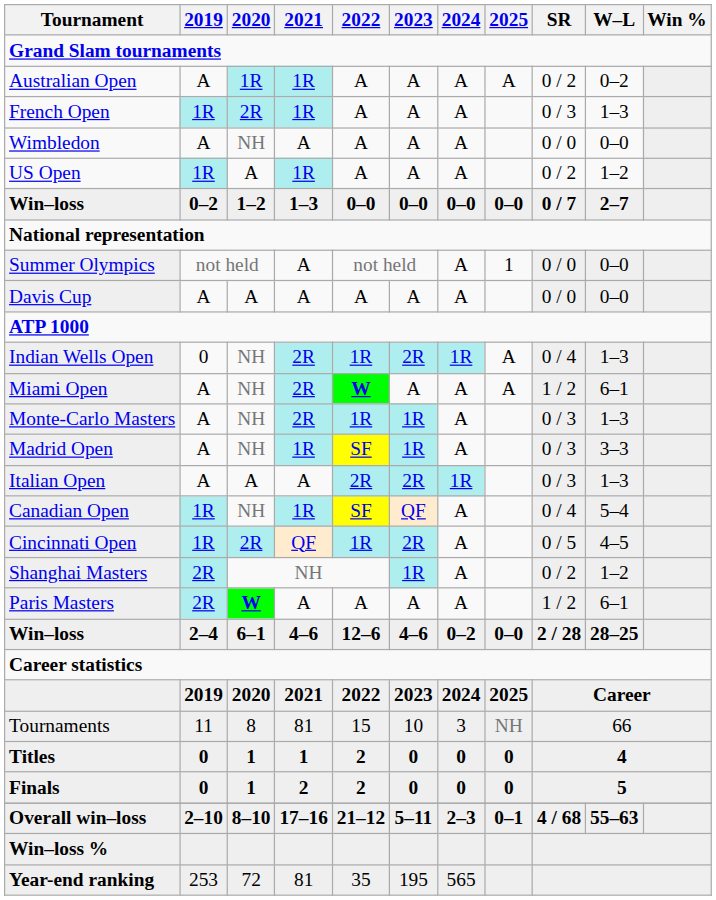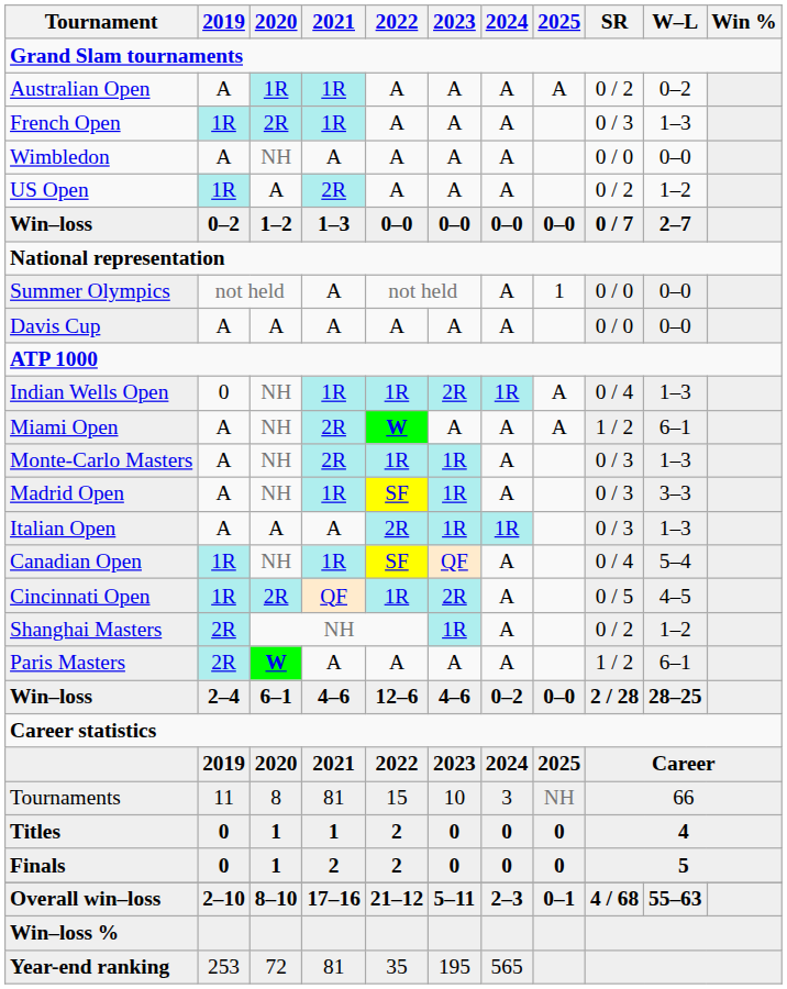 <table class=wikitable style=text-align:center>
 <tr>
 <th>Tournament</th>
 <th><a href='#'>2019</a></th>
 <th><a href='#'>2020</a></th>
 <th><a href='#'>2021</a></th>
 <th><a href='#'>2022</a></th>
 <th><a href='#'>2023</a></th>
 <th><a href='#'>2024</a></th>
 <th><a href='#'>2025</a></th>
 <th>SR</th>
 <th>W–L</th>
 <th>Win %</th>
 </tr>
 <tr>
 <td colspan=11 align=left><strong><a href='#'>Grand Slam tournaments</a></strong></td>
 </tr>
 <tr>
 <td align=left><a href='#'>Australian Open</a></td>
 <td>A</td>
 <td bgcolor=afeeee><a href='#'>1R</a></td>
 <td bgcolor=afeeee><a href='#'>1R</a></td>
 <td>A</td>
 <td>A</td>
 <td>A</td>
 <td>A</td>
 <td>0 / 2</td>
 <td>0–2</td>
 <td bgcolor=efefef></td>
 </tr>
 <tr>
 <td align=left><a href='#'>French Open</a></td>
 <td bgcolor=afeeee><a href='#'>1R</a></td>
 <td bgcolor=afeeee><a href='#'>2R</a></td>
 <td bgcolor=afeeee><a href='#'>1R</a></td>
 <td>A</td>
 <td>A</td>
 <td>A</td>
 <td></td>
 <td>0 / 3</td>
 <td>1–3</td>
 <td bgcolor=efefef></td>
 </tr>
 <tr>
 <td align=left><a href='#'>Wimbledon</a></td>
 <td>A</td>
 <td style=color:#767676>NH</td>
 <td>A</td>
 <td>A</td>
 <td>A</td>
 <td>A</td>
 <td></td>
 <td>0 / 0</td>
 <td>0–0</td>
 <td bgcolor=efefef></td>
 </tr>
 <tr>
 <td align=left><a href='#'>US Open</a></td>
 <td bgcolor=afeeee><a href='#'>1R</a></td>
 <td>A</td>
-<td bgcolor=afeeee><a href='#'>1R</a></td>
+<td bgcolor=afeeee><a href='#'>2R</a></td>
 <td>A</td>
 <td>A</td>
 <td>A</td>
 <td></td>
 <td>0 / 2</td>
 <td>1–2</td>
 <td bgcolor=efefef></td>
 </tr>
 <tr style=font-weight:bold;background:#efefef>
 <td style=text-align:left>Win–loss</td>
 <td>0–2</td>
 <td>1–2</td>
 <td>1–3</td>
 <td>0–0</td>
 <td>0–0</td>
 <td>0–0</td>
 <td>0–0</td>
 <td>0 / 7</td>
 <td>2–7</td>
 <td bgcolor=efefef></td>
 </tr>
 <tr>
 <td colspan=12 style=text-align:left><strong>National representation</strong></td>
 </tr>
 <tr>
 <td style=text-align:left;background:#efefef><a href='#'>Summer Olympics</a></td>
 <td colspan=2 style=color:#767676>not held</td>
 <td>A</td>
 <td colspan=2 style=color:#767676>not held</td>
 <td>A</td>
 <td>1</td>
 <td style=background:#efefef>0 / 0</td>
 <td style=background:#efefef>0–0</td>
 <td bgcolor=efefef></td>
 </tr>
 <tr>
 <td style=text-align:left;background:#efefef><a href='#'>Davis Cup</a></td>
 <td>A</td>
 <td>A</td>
 <td>A</td>
 <td>A</td>
 <td>A</td>
 <td>A</td>
 <td></td>
 <td style=background:#efefef>0 / 0</td>
 <td style=background:#efefef>0–0</td>
 <td bgcolor=efefef></td>
 </tr>
 <tr>
 <td colspan=11 style=text-align:left><strong><a href='#'>ATP 1000</a></strong></td>
 </tr>
 <tr>
 <td align=left bgcolor=efefef><a href='#'>Indian Wells Open</a></td>
 <td>0</td>
 <td style=color:#767676>NH</td>
-<td bgcolor=afeeee><a href='#'>2R</a></td>
+<td bgcolor=afeeee><a href='#'>1R</a></td>
 <td bgcolor=afeeee><a href='#'>1R</a></td>
 <td bgcolor=afeeee><a href='#'>2R</a></td>
 <td bgcolor=afeeee><a href='#'>1R</a></td>
 <td>A</td>
 <td style=background:#efefef>0 / 4</td>
 <td style=background:#efefef>1–3</td>
 <td bgcolor=efefef></td>
 </tr>
 <tr>
 <td align=left bgcolor=efefef><a href='#'>Miami Open</a></td>
 <td>A</td>
 <td style=color:#767676>NH</td>
 <td style=background:#afeeee><a href='#'>2R</a></td>
 <td style=background:lime><a href='#'><strong>W</strong></a></td>
 <td>A</td>
 <td>A</td>
 <td>A</td>
 <td style=background:#efefef>1 / 2</td>
 <td style=background:#efefef>6–1</td>
 <td bgcolor=efefef></td>
 </tr>
 <tr>
 <td align=left bgcolor=efefef><a href='#'>Monte-Carlo Masters</a></td>
 <td>A</td>
 <td style=color:#767676>NH</td>
 <td style=background:#afeeee><a href='#'>2R</a></td>
 <td style=background:#afeeee><a href='#'>1R</a></td>
 <td style=background:#afeeee><a href='#'>1R</a></td>
 <td>A</td>
 <td></td>
 <td style=background:#efefef>0 / 3</td>
 <td style=background:#efefef>1–3</td>
 <td bgcolor=efefef></td>
 </tr>
 <tr>
 <td align=left bgcolor=efefef><a href='#'>Madrid Open</a></td>
 <td>A</td>
 <td style=color:#767676>NH</td>
 <td style=background:#afeeee><a href='#'>1R</a></td>
 <td style=background:yellow><a href='#'>SF</a></td>
 <td style=background:#afeeee><a href='#'>1R</a></td>
 <td>A</td>
 <td></td>
 <td style=background:#efefef>0 / 3</td>
 <td style=background:#efefef>3–3</td>
 <td bgcolor=efefef></td>
 </tr>
 <tr>
 <td align=left bgcolor=efefef><a href='#'>Italian Open</a></td>
 <td>A</td>
 <td>A</td>
 <td>A</td>
 <td style=background:#afeeee><a href='#'>2R</a></td>
-<td style=background:#afeeee><a href='#'>2R</a></td>
+<td style=background:#afeeee><a href='#'>1R</a></td>
 <td style=background:#afeeee><a href='#'>1R</a></td>
 <td></td>
 <td style=background:#efefef>0 / 3</td>
 <td style=background:#efefef>1–3</td>
 <td bgcolor=efefef></td>
 </tr>
 <tr>
 <td align=left bgcolor=efefef><a href='#'>Canadian Open</a></td>
 <td style=background:#afeeee><a href='#'>1R</a></td>
 <td style=color:#767676>NH</td>
 <td style=background:#afeeee><a href='#'>1R</a></td>
 <td style=background:yellow><a href='#'>SF</a></td>
 <td style=background:#ffebcd><a href='#'>QF</a></td>
 <td>A</td>
 <td></td>
 <td style=background:#efefef>0 / 4</td>
 <td style=background:#efefef>5–4</td>
 <td bgcolor=efefef></td>
 </tr>
 <tr>
 <td align=left bgcolor=efefef><a href='#'>Cincinnati Open</a></td>
 <td style=background:#afeeee><a href='#'>1R</a></td>
 <td style=background:#afeeee><a href='#'>2R</a></td>
 <td style=background:#ffebcd><a href='#'>QF</a></td>
 <td style=background:#afeeee><a href='#'>1R</a></td>
 <td style=background:#afeeee><a href='#'>2R</a></td>
 <td>A</td>
 <td></td>
 <td style=background:#efefef>0 / 5</td>
 <td style=background:#efefef>4–5</td>
 <td bgcolor=efefef></td>
 </tr>
 <tr>
 <td align=left bgcolor=efefef><a href='#'>Shanghai Masters</a></td>
 <td style=background:#afeeee><a href='#'>2R</a></td>
 <td colspan=3 style=color:#767676>NH</td>
 <td style=background:#afeeee><a href='#'>1R</a></td>
 <td>A</td>
 <td></td>
 <td style=background:#efefef>0 / 2</td>
 <td style=background:#efefef>1–2</td>
 <td bgcolor=efefef></td>
 </tr>
 <tr>
 <td align=left bgcolor=efefef><a href='#'>Paris Masters</a></td>
 <td style=background:#afeeee><a href='#'>2R</a></td>
 <td bgcolor=lime><a href='#'><strong>W</strong></a></td>
 <td>A</td>
 <td>A</td>
 <td>A</td>
 <td>A</td>
 <td></td>
 <td style=background:#efefef>1 / 2</td>
 <td style=background:#efefef>6–1</td>
 <td bgcolor=efefef></td>
 </tr>
 <tr style=font-weight:bold;background:#efefef>
 <td style=text-align:left>Win–loss</td>
 <td>2–4</td>
 <td>6–1</td>
 <td>4–6</td>
 <td>12–6</td>
 <td>4–6</td>
 <td>0–2</td>
 <td>0–0</td>
 <td>2 / 28</td>
 <td>28–25</td>
 <td></td>
 </tr>
 <tr>
 <td colspan=12 style=text-align:left><strong>Career statistics</strong></td>
 </tr>
 <tr style=background:#efefef;font-weight:bold>
 <td></td>
 <td>2019</td>
 <td>2020</td>
 <td>2021</td>
 <td>2022</td>
 <td>2023</td>
 <td>2024</td>
 <td>2025</td>
 <td colspan="3">Career</td>
 </tr>
 <tr style=background:#efefef>
 <td style=text-align:left>Tournaments</td>
 <td>11</td>
 <td>8</td>
 <td>81</td>
 <td>15</td>
 <td>10</td>
 <td>3</td>
 <td style=color:#767676>NH</td>
 <td colspan=3>66</td>
 </tr>
 <tr style=font-weight:bold;background:#efefef>
 <td style=text-align:left>Titles</td>
 <td>0</td>
 <td>1</td>
 <td>1</td>
 <td>2</td>
 <td>0</td>
 <td>0</td>
 <td>0</td>
 <td colspan=3>4</td>
 </tr>
 <tr style=font-weight:bold;background:#efefef>
 <td style=text-align:left>Finals</td>
 <td>0</td>
 <td>1</td>
 <td>2</td>
 <td>2</td>
 <td>0</td>
 <td>0</td>
 <td>0</td>
 <td colspan=3>5</td>
 </tr>
 <tr style=background:#efefef>
 </tr>
 <tr style=font-weight:bold;background:#efefef>
 <td style=text-align:left>Overall win–loss</td>
 <td>2–10</td>
 <td>8–10</td>
 <td>17–16</td>
 <td>21–12</td>
 <td>5–11</td>
 <td>2–3</td>
 <td>0–1</td>
 <td>4 / 68</td>
 <td>55–63</td>
 <td></td>
 </tr>
 <tr style=font-weight:bold;background:#efefef>
 <td style=text-align:left>Win–loss %</td>
 <td></td>
 <td></td>
 <td></td>
 <td></td>
 <td></td>
 <td></td>
 <td></td>
 <td colspan=3></td>
 </tr>
 <tr bgcolor=efefef>
 <td style=text-align:left><strong>Year-end ranking</strong></td>
 <td>253</td>
 <td>72</td>
 <td>81</td>
 <td>35</td>
 <td>195</td>
 <td>565</td>
 <td></td>
 <td colspan=3></td>
 </tr>
 </table>
